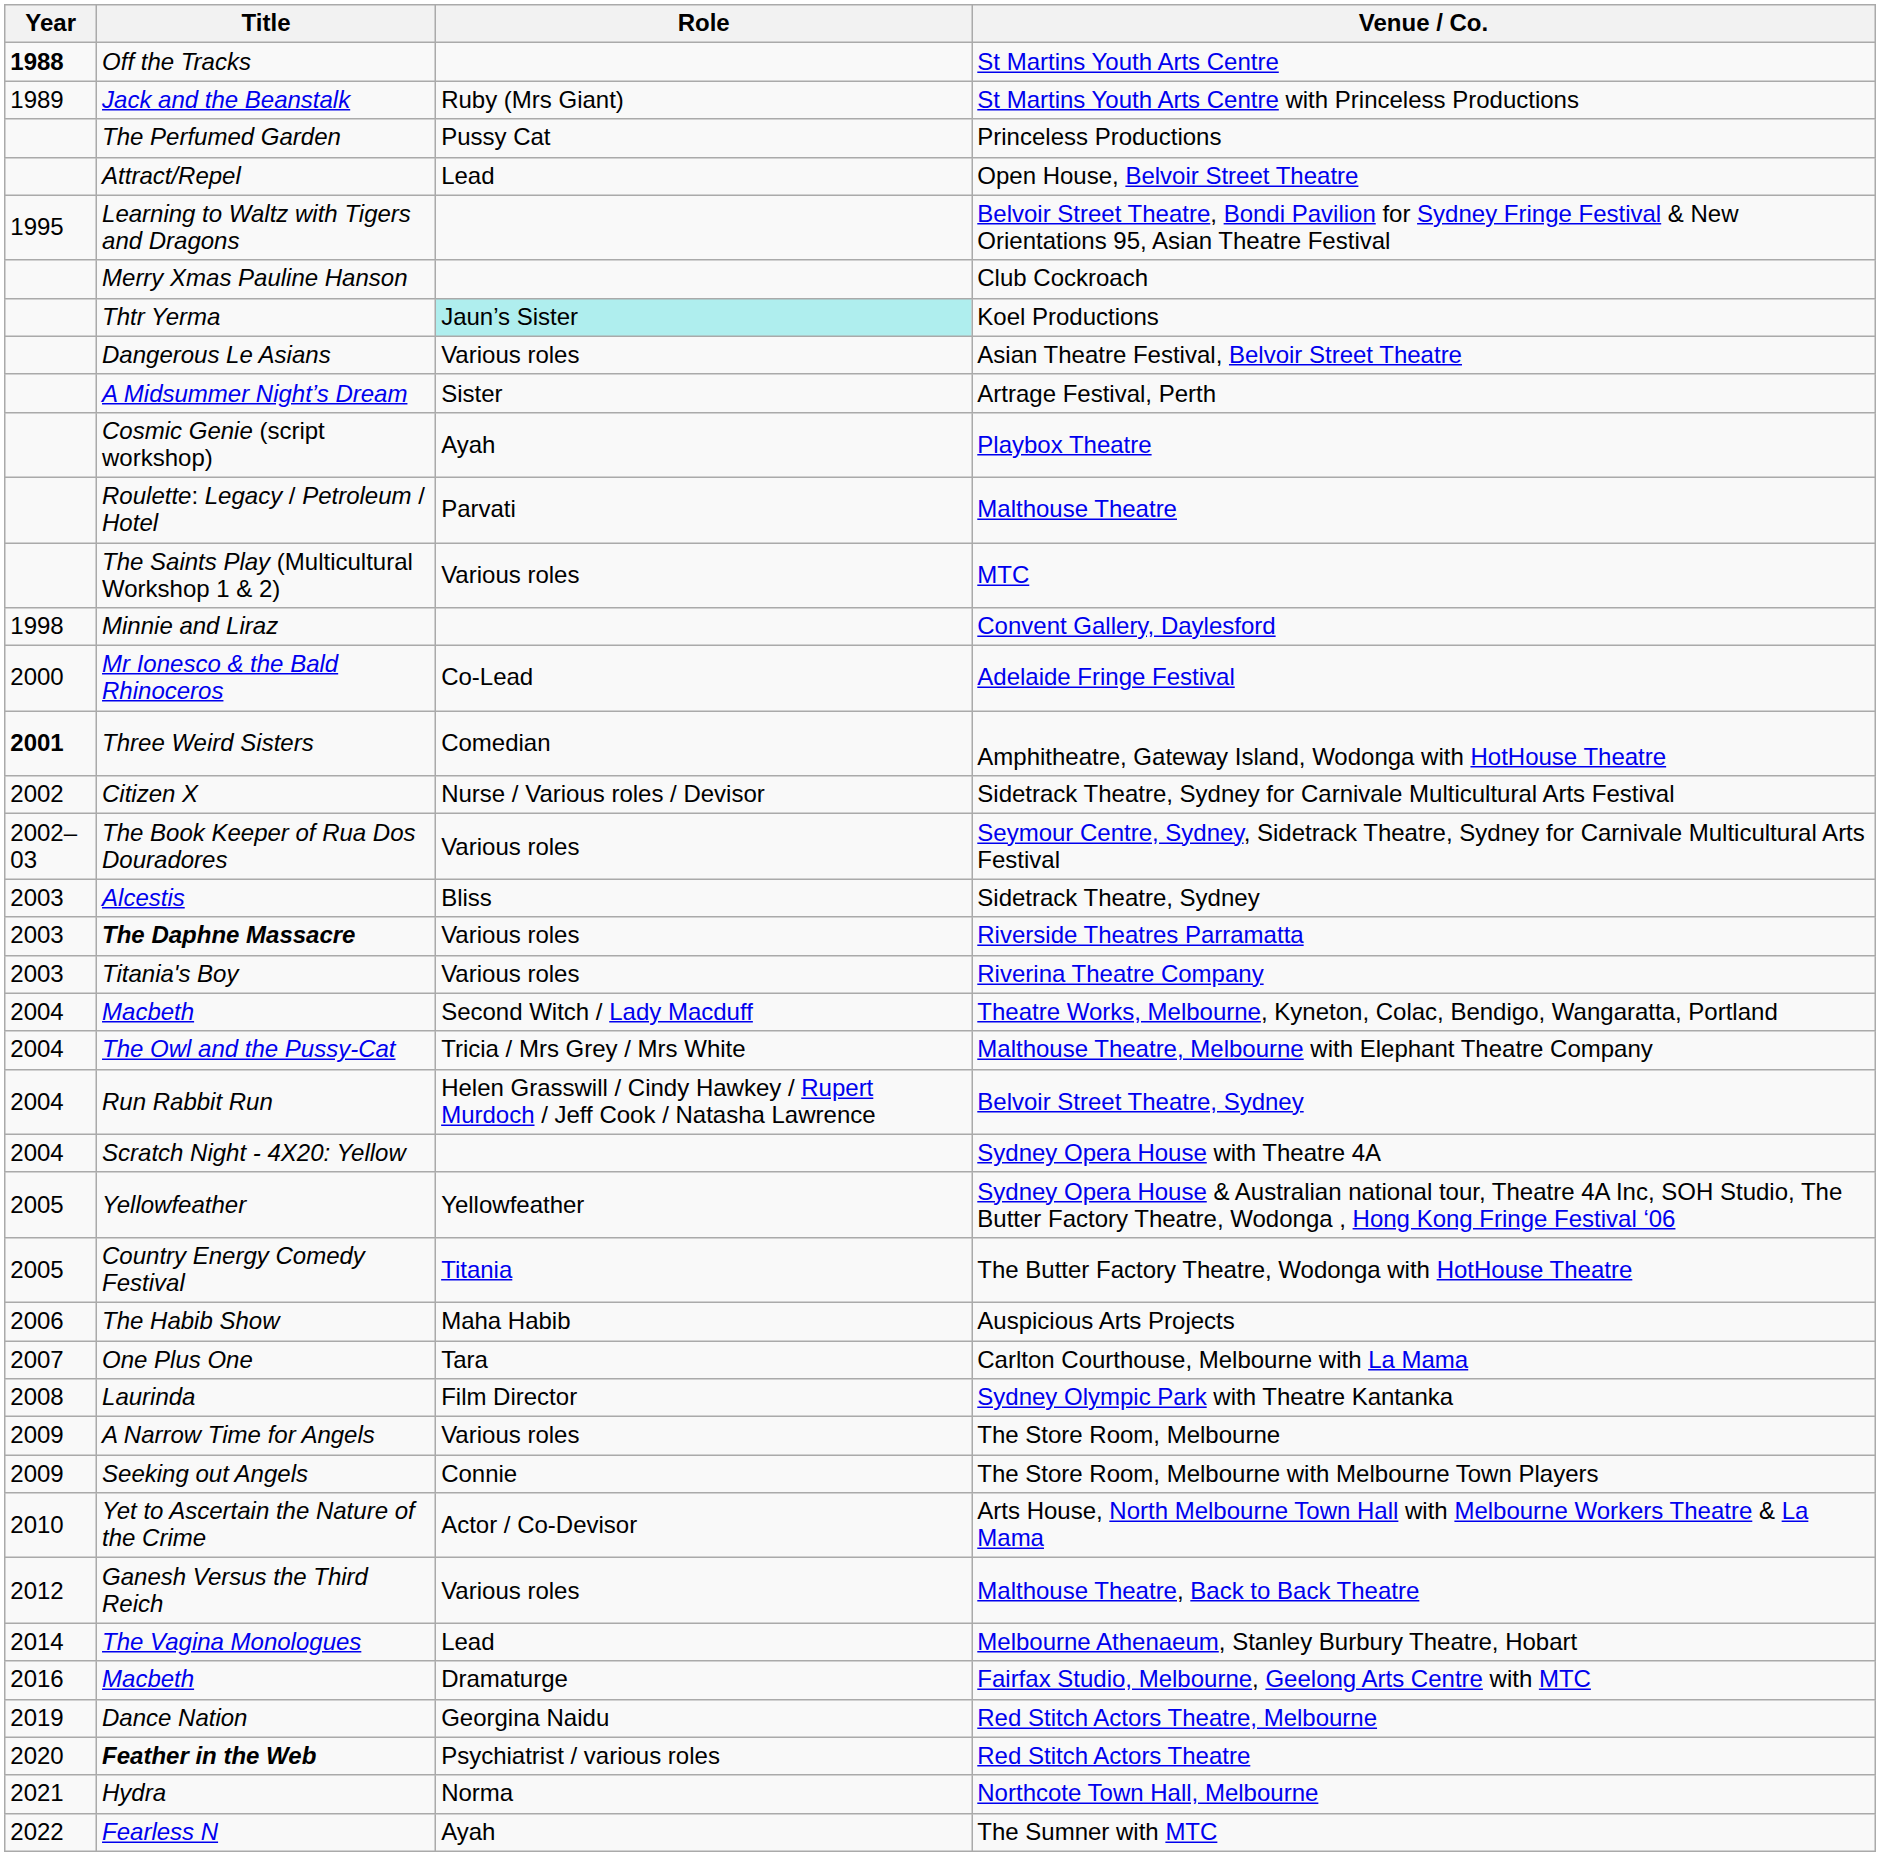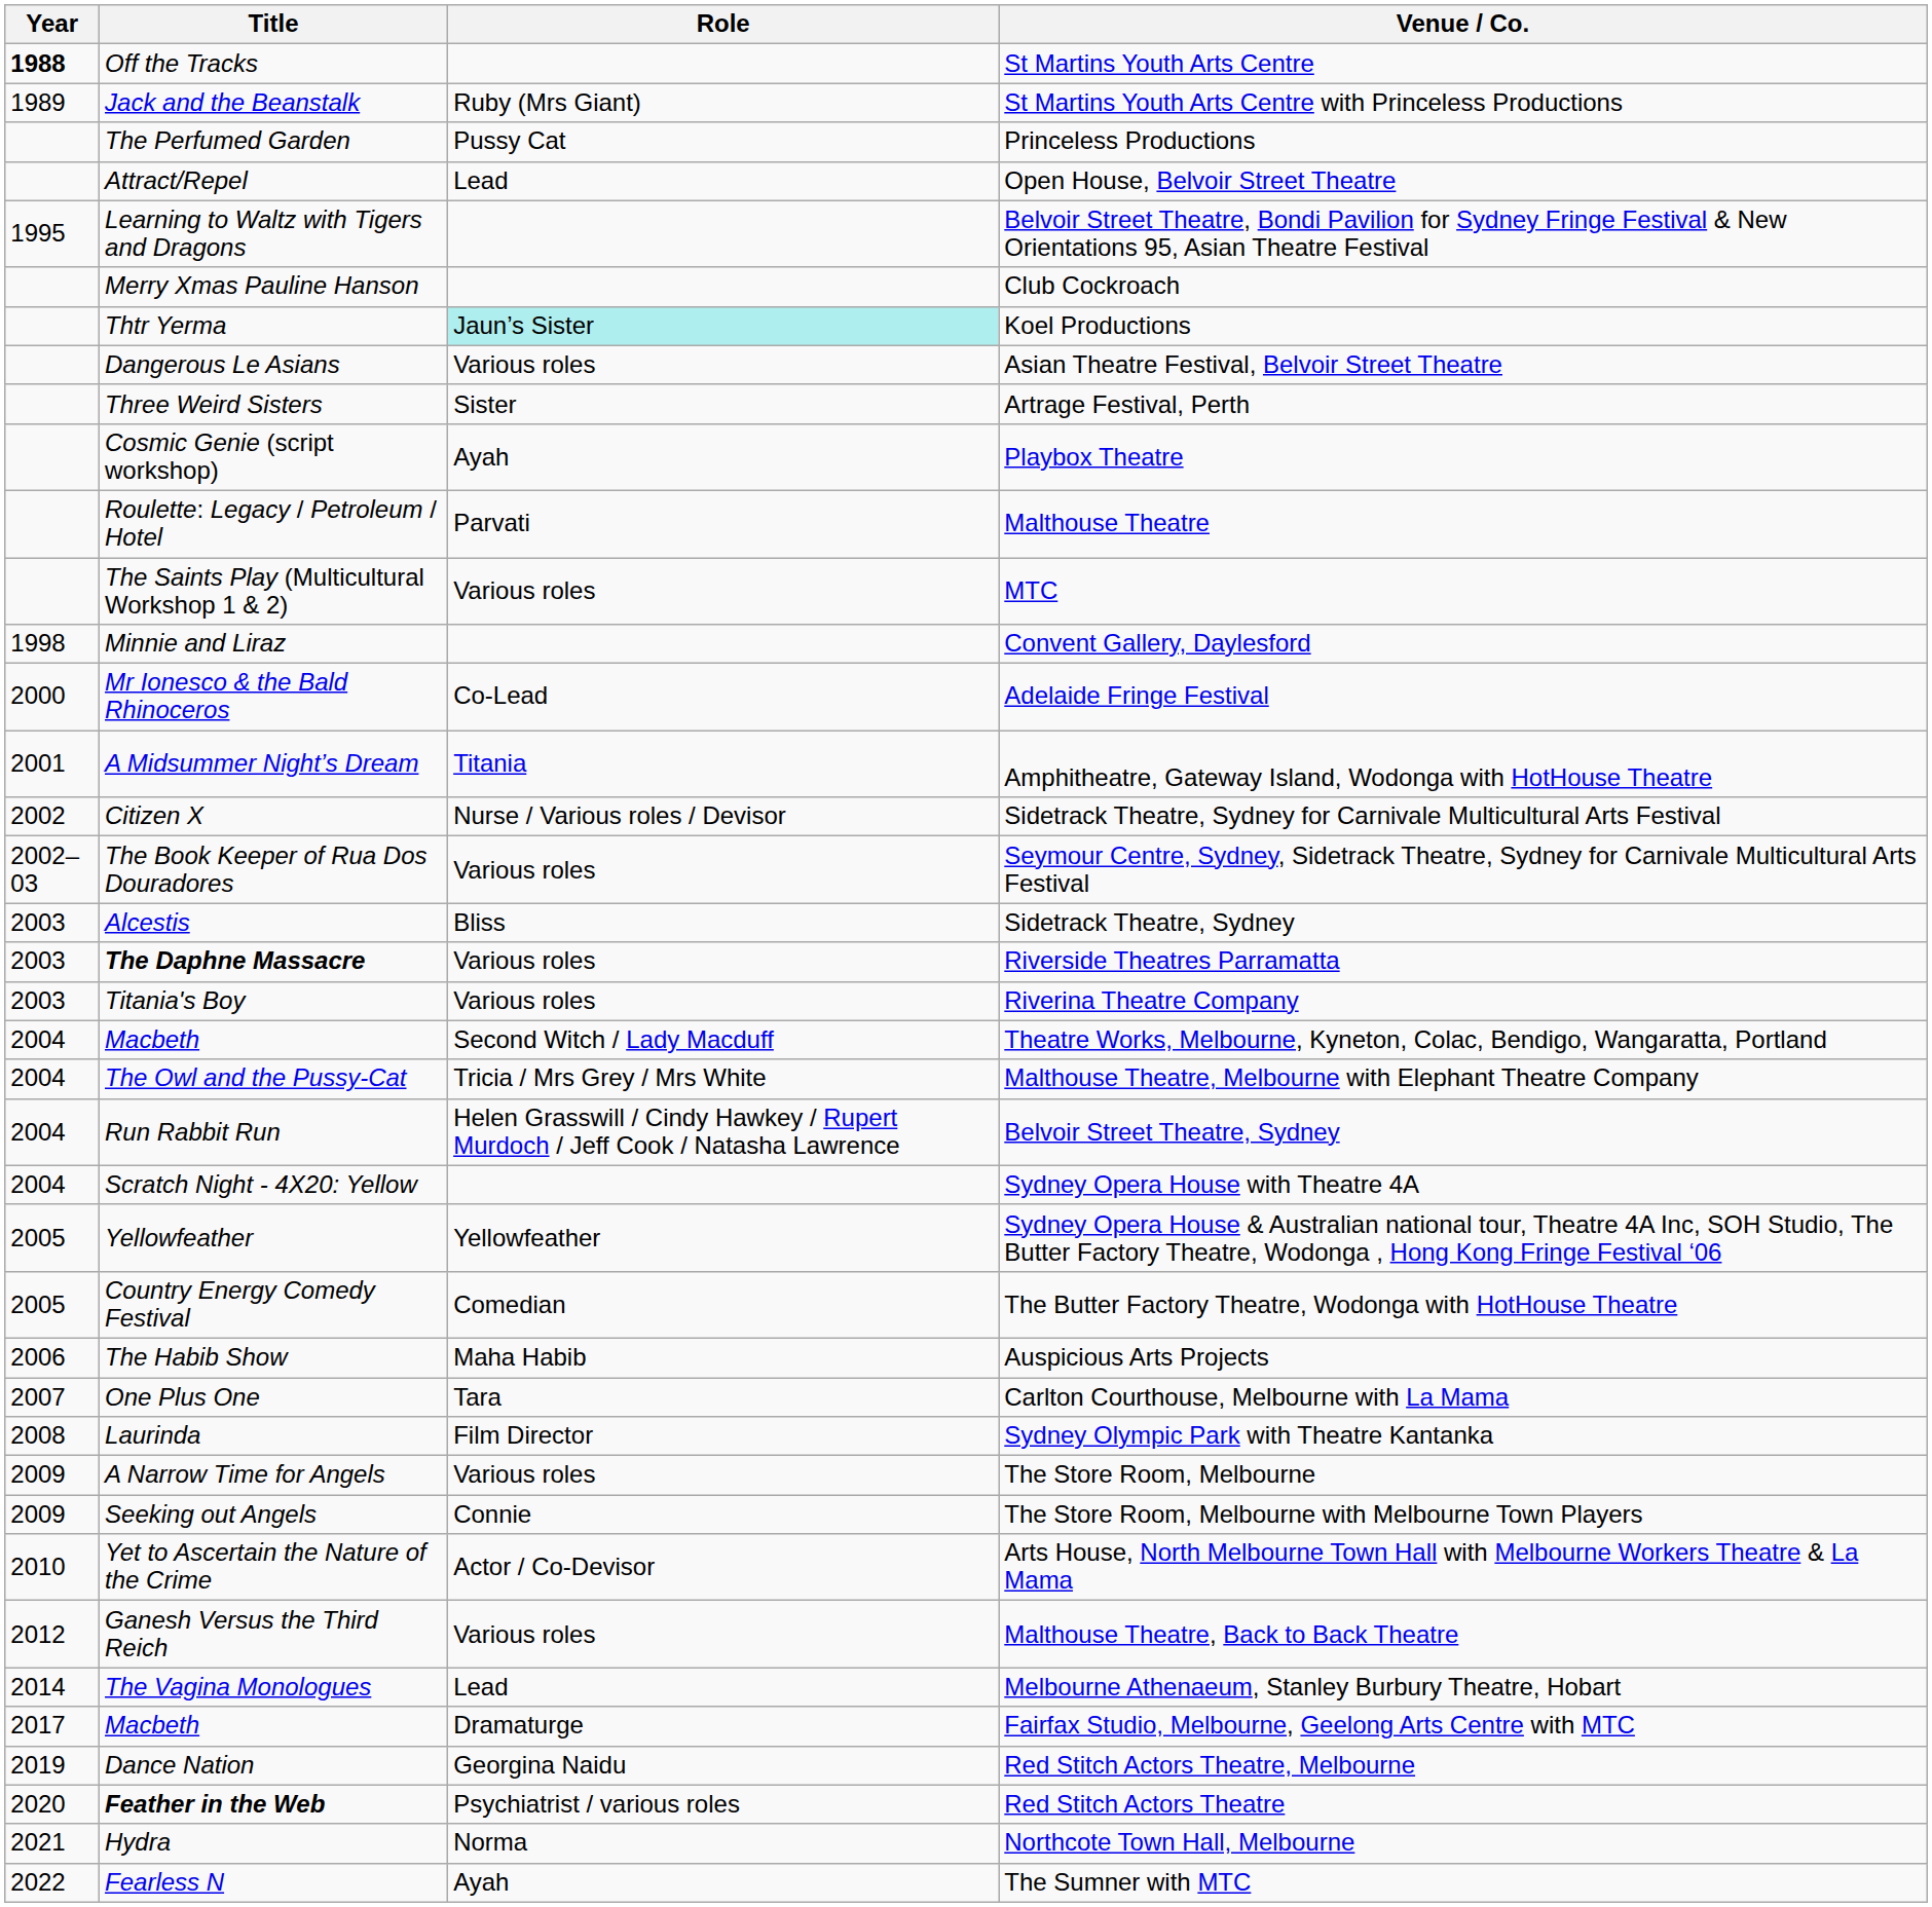 <table class="wikitable sortable plainrowheaders">
 <tr>
 <th>Year</th>
 <th>Title</th>
 <th>Role</th>
 <th>Venue / Co.</th>
 </tr>
 <tr>
 <td><strong>1988</strong></td>
 <td><em>Off the Tracks</em></td>
 <td></td>
 <td><a href='#'>St Martins Youth Arts Centre</a></td>
 </tr>
 <tr>
 <td>1989</td>
 <td><em><a href='#'>Jack and the Beanstalk</a></em></td>
 <td>Ruby (Mrs Giant)</td>
 <td><a href='#'>St Martins Youth Arts Centre</a> with Princeless Productions</td>
 </tr>
 <tr>
 <td></td>
 <td><em>The Perfumed Garden</em></td>
 <td>Pussy Cat</td>
 <td>Princeless Productions</td>
 </tr>
 <tr>
 <td></td>
 <td><em>Attract/Repel</em></td>
 <td>Lead</td>
 <td>Open House, <a href='#'>Belvoir Street Theatre</a></td>
 </tr>
 <tr>
 <td>1995</td>
 <td><em>Learning to Waltz with Tigers and Dragons</em></td>
 <td></td>
 <td><a href='#'>Belvoir Street Theatre</a>, <a href='#'>Bondi Pavilion</a> for <a href='#'>Sydney Fringe Festival</a> & New Orientations 95, Asian Theatre Festival</td>
 </tr>
 <tr>
 <td></td>
 <td><em>Merry Xmas Pauline Hanson</em></td>
 <td></td>
 <td>Club Cockroach</td>
 </tr>
 <tr>
 <td></td>
 <td><em>Thtr Yerma</em></td>
 <td style="background: paleturquoise;">Jaun’s Sister</td>
 <td>Koel Productions</td>
 </tr>
 <tr>
 <td></td>
 <td><em>Dangerous Le Asians</em></td>
 <td>Various roles</td>
 <td>Asian Theatre Festival, <a href='#'>Belvoir Street Theatre</a></td>
 </tr>
 <tr>
 <td></td>
-<td><em><a href='#'>A Midsummer Night’s Dream</a></em></td>
+<td><em>Three Weird Sisters</em></td>
 <td>Sister</td>
 <td>Artrage Festival, Perth</td>
 </tr>
 <tr>
 <td></td>
 <td><em>Cosmic Genie</em> (script workshop)</td>
 <td>Ayah</td>
 <td><a href='#'>Playbox Theatre</a></td>
 </tr>
 <tr>
 <td></td>
 <td><em>Roulette</em>: <em>Legacy</em> / <em>Petroleum</em> / <em>Hotel</em></td>
 <td>Parvati</td>
 <td><a href='#'>Malthouse Theatre</a></td>
 </tr>
 <tr>
 <td></td>
 <td><em>The Saints Play</em> (Multicultural Workshop 1 & 2)</td>
 <td>Various roles</td>
 <td><a href='#'>MTC</a></td>
 </tr>
 <tr>
 <td>1998</td>
 <td><em>Minnie and Liraz</em></td>
 <td></td>
 <td><a href='#'>Convent Gallery, Daylesford</a></td>
 </tr>
 <tr>
 <td>2000</td>
 <td><em><a href='#'>Mr Ionesco & the Bald Rhinoceros</a></em></td>
 <td>Co-Lead</td>
 <td><a href='#'>Adelaide Fringe Festival</a></td>
 </tr>
 <tr>
-<td><strong>2001</strong></td>
-<td><em>Three Weird Sisters</em></td>
-<td>Comedian</td>
+<td>2001</td>
+<td><em><a href='#'>A Midsummer Night’s Dream</a></em></td>
+<td><a href='#'>Titania</a></td>
 <td><br>Amphitheatre, Gateway Island, Wodonga with <a href='#'>HotHouse Theatre</a></td>
 </tr>
 <tr>
 <td>2002</td>
 <td><em>Citizen X</em></td>
 <td>Nurse / Various roles / Devisor</td>
 <td>Sidetrack Theatre, Sydney for Carnivale Multicultural Arts Festival</td>
 </tr>
 <tr>
 <td>2002–03</td>
 <td><em>The Book Keeper of Rua Dos Douradores</em></td>
 <td>Various roles</td>
 <td><a href='#'>Seymour Centre, Sydney</a>, Sidetrack Theatre, Sydney for Carnivale Multicultural Arts Festival</td>
 </tr>
 <tr>
 <td>2003</td>
 <td><em><a href='#'>Alcestis</a></em></td>
 <td>Bliss</td>
 <td>Sidetrack Theatre, Sydney</td>
 </tr>
 <tr>
 <td>2003</td>
 <td><strong><em>The Daphne Massacre</em></strong></td>
 <td>Various roles</td>
 <td><a href='#'>Riverside Theatres Parramatta</a></td>
 </tr>
 <tr>
 <td>2003</td>
 <td><em>Titania's Boy</em></td>
 <td>Various roles</td>
 <td><a href='#'>Riverina Theatre Company</a></td>
 </tr>
 <tr>
 <td>2004</td>
 <td><em><a href='#'>Macbeth</a></em></td>
 <td>Second Witch / <a href='#'>Lady Macduff</a></td>
 <td><a href='#'>Theatre Works, Melbourne</a>, Kyneton, Colac, Bendigo, Wangaratta, Portland</td>
 </tr>
 <tr>
 <td>2004</td>
 <td><em><a href='#'>The Owl and the Pussy-Cat</a></em></td>
 <td>Tricia / Mrs Grey / Mrs White</td>
 <td><a href='#'>Malthouse Theatre, Melbourne</a> with Elephant Theatre Company</td>
 </tr>
 <tr>
 <td>2004</td>
 <td><em>Run Rabbit Run</em></td>
 <td>Helen Grasswill / Cindy Hawkey / <a href='#'>Rupert Murdoch</a> / Jeff Cook / Natasha Lawrence</td>
 <td><a href='#'>Belvoir Street Theatre, Sydney</a></td>
 </tr>
 <tr>
 <td>2004</td>
 <td><em>Scratch Night - 4X20: Yellow</em></td>
 <td></td>
 <td><a href='#'>Sydney Opera House</a> with Theatre 4A</td>
 </tr>
 <tr>
 <td>2005</td>
 <td><em>Yellowfeather</em></td>
 <td>Yellowfeather</td>
 <td><a href='#'>Sydney Opera House</a> & Australian national tour, Theatre 4A Inc, SOH Studio, The Butter Factory Theatre, Wodonga , <a href='#'>Hong Kong Fringe Festival ‘06</a></td>
 </tr>
 <tr>
 <td>2005</td>
 <td><em>Country Energy Comedy Festival</em></td>
-<td><a href='#'>Titania</a></td>
+<td>Comedian</td>
 <td>The Butter Factory Theatre, Wodonga with <a href='#'>HotHouse Theatre</a></td>
 </tr>
 <tr>
 <td>2006</td>
 <td><em>The Habib Show</em></td>
 <td>Maha Habib</td>
 <td>Auspicious Arts Projects</td>
 </tr>
 <tr>
 <td>2007</td>
 <td><em>One Plus One</em></td>
 <td>Tara</td>
 <td>Carlton Courthouse, Melbourne with <a href='#'>La Mama</a></td>
 </tr>
 <tr>
 <td>2008</td>
 <td><em>Laurinda</em></td>
 <td>Film Director</td>
 <td><a href='#'>Sydney Olympic Park</a> with Theatre Kantanka</td>
 </tr>
 <tr>
 <td>2009</td>
 <td><em>A Narrow Time for Angels</em></td>
 <td>Various roles</td>
 <td>The Store Room, Melbourne</td>
 </tr>
 <tr>
 <td>2009</td>
 <td><em>Seeking out Angels</em></td>
 <td>Connie</td>
 <td>The Store Room, Melbourne with Melbourne Town Players</td>
 </tr>
 <tr>
 <td>2010</td>
 <td><em>Yet to Ascertain the Nature of the Crime</em></td>
 <td>Actor / Co-Devisor</td>
 <td>Arts House, <a href='#'>North Melbourne Town Hall</a> with <a href='#'>Melbourne Workers Theatre</a> & <a href='#'>La Mama</a></td>
 </tr>
 <tr>
 <td>2012</td>
 <td><em>Ganesh Versus the Third Reich</em></td>
 <td>Various roles</td>
 <td><a href='#'>Malthouse Theatre</a>, <a href='#'>Back to Back Theatre</a></td>
 </tr>
 <tr>
 <td>2014</td>
 <td><em><a href='#'>The Vagina Monologues</a></em></td>
 <td>Lead</td>
 <td><a href='#'>Melbourne Athenaeum</a>, Stanley Burbury Theatre, Hobart</td>
 </tr>
 <tr>
-<td>2016</td>
+<td>2017</td>
 <td><em><a href='#'>Macbeth</a></em></td>
 <td>Dramaturge</td>
 <td><a href='#'>Fairfax Studio, Melbourne</a>, <a href='#'>Geelong Arts Centre</a> with <a href='#'>MTC</a></td>
 </tr>
 <tr>
 <td>2019</td>
 <td><em>Dance Nation</em></td>
 <td>Georgina Naidu</td>
 <td><a href='#'>Red Stitch Actors Theatre, Melbourne</a></td>
 </tr>
 <tr>
 <td>2020</td>
 <td><strong><em>Feather in the Web</em></strong></td>
 <td>Psychiatrist / various roles</td>
 <td><a href='#'>Red Stitch Actors Theatre</a></td>
 </tr>
 <tr>
 <td>2021</td>
 <td><em>Hydra</em></td>
 <td>Norma</td>
 <td><a href='#'>Northcote Town Hall, Melbourne</a></td>
 </tr>
 <tr>
 <td>2022</td>
 <td><em><a href='#'>Fearless N</a></em></td>
 <td>Ayah</td>
 <td>The Sumner with <a href='#'>MTC</a></td>
 </tr>
 </table>
